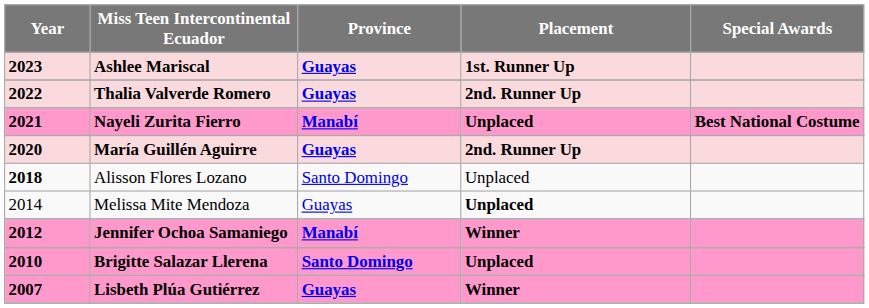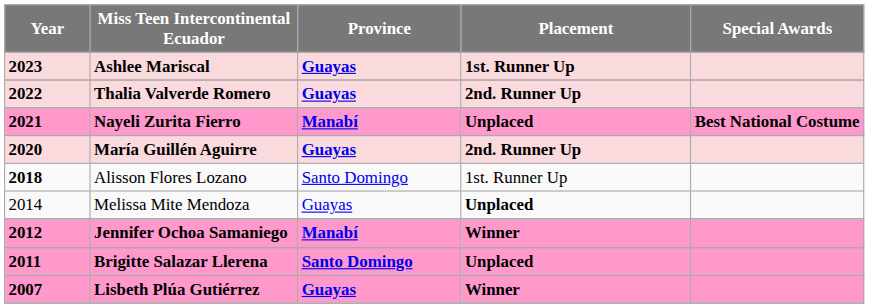 <table class="wikitable sortable" style="font-size: 95%;">
 <tr>
 <th width="70" style="background-color:#787878;color:#FFFFFF;">Year</th>
 <th width="180" style="background-color:#787878;color:#FFFFFF;">Miss Teen Intercontinental Ecuador</th>
 <th width="140" style="background-color:#787878;color:#FFFFFF;">Province</th>
 <th width="200" style="background-color:#787878;color:#FFFFFF;">Placement</th>
 <th width="149" style="background-color:#787878;color:#FFFFFF;">Special Awards</th>
 </tr>
 <tr>
 </tr>
 <tr style="background-color:#FADADD; font-weight: bold">
 <td>2023</td>
 <td>Ashlee Mariscal</td>
 <td> <a href='#'>Guayas</a></td>
 <td>1st. Runner Up</td>
 <td></td>
 </tr>
 <tr>
 </tr>
 <tr style="background-color:#FADADD; font-weight: bold">
 <td>2022</td>
 <td>Thalia Valverde Romero</td>
 <td> <a href='#'>Guayas</a></td>
 <td>2nd. Runner Up</td>
 <td></td>
 </tr>
 <tr>
 </tr>
 <tr style="background-color:#FF99CC; font-weight: bold">
 <td>2021</td>
 <td>Nayeli Zurita Fierro</td>
 <td> <a href='#'>Manabí</a></td>
 <td>Unplaced</td>
 <td>Best National Costume</td>
 </tr>
 <tr>
 </tr>
 <tr style="background-color:#FADADD; font-weight: bold">
 <td>2020</td>
 <td>María Guillén Aguirre</td>
 <td> <a href='#'>Guayas</a></td>
 <td>2nd. Runner Up</td>
 <td></td>
 </tr>
 <tr>
 <td><strong>2018</strong></td>
 <td>Alisson Flores Lozano</td>
 <td> <a href='#'>Santo Domingo</a></td>
-<td>Unplaced</td>
+<td>1st. Runner Up</td>
 <td></td>
 </tr>
 <tr>
 <td>2014</td>
 <td>Melissa Mite Mendoza</td>
 <td> <a href='#'>Guayas</a></td>
 <td><strong>Unplaced</strong></td>
 <td></td>
 </tr>
 <tr>
 </tr>
 <tr style="background-color:#FF99CC; font-weight: bold">
 <td>2012</td>
 <td>Jennifer Ochoa Samaniego</td>
 <td> <a href='#'>Manabí</a></td>
 <td>Winner</td>
 <td></td>
 </tr>
 <tr>
 </tr>
 <tr style="background-color:#FF99CC; font-weight: bold">
-<td>2010</td>
+<td>2011</td>
 <td>Brigitte Salazar Llerena</td>
 <td> <a href='#'>Santo Domingo</a></td>
 <td>Unplaced</td>
 <td></td>
 </tr>
 <tr>
 </tr>
 <tr style="background-color:#FF99CC; font-weight: bold">
 <td>2007</td>
 <td>Lisbeth Plúa Gutiérrez</td>
 <td> <a href='#'>Guayas</a></td>
 <td>Winner</td>
 <td></td>
 </tr>
 <tr>
 </tr>
 </table>
